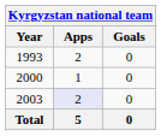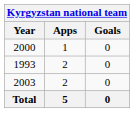 <table class="wikitable" style="text-align:center">
 <tr>
 <th colspan=3><a href='#'>Kyrgyzstan national team</a></th>
 </tr>
 <tr>
 <th>Year</th>
 <th>Apps</th>
 <th>Goals</th>
 </tr>
 <tr>
+<td>2000</td>
+<td>1</td>
+<td>0</td>
+</tr>
+<tr>
 <td>1993</td>
 <td>2</td>
 <td>0</td>
 </tr>
 <tr>
-<td>2000</td>
-<td>1</td>
-<td>0</td>
-</tr>
-<tr>
 <td>2003</td>
-<td style="background: lavender;">2</td>
+<td>2</td>
 <td>0</td>
 </tr>
 <tr>
 <th>Total</th>
 <th>5</th>
 <th>0</th>
 </tr>
 </table>
